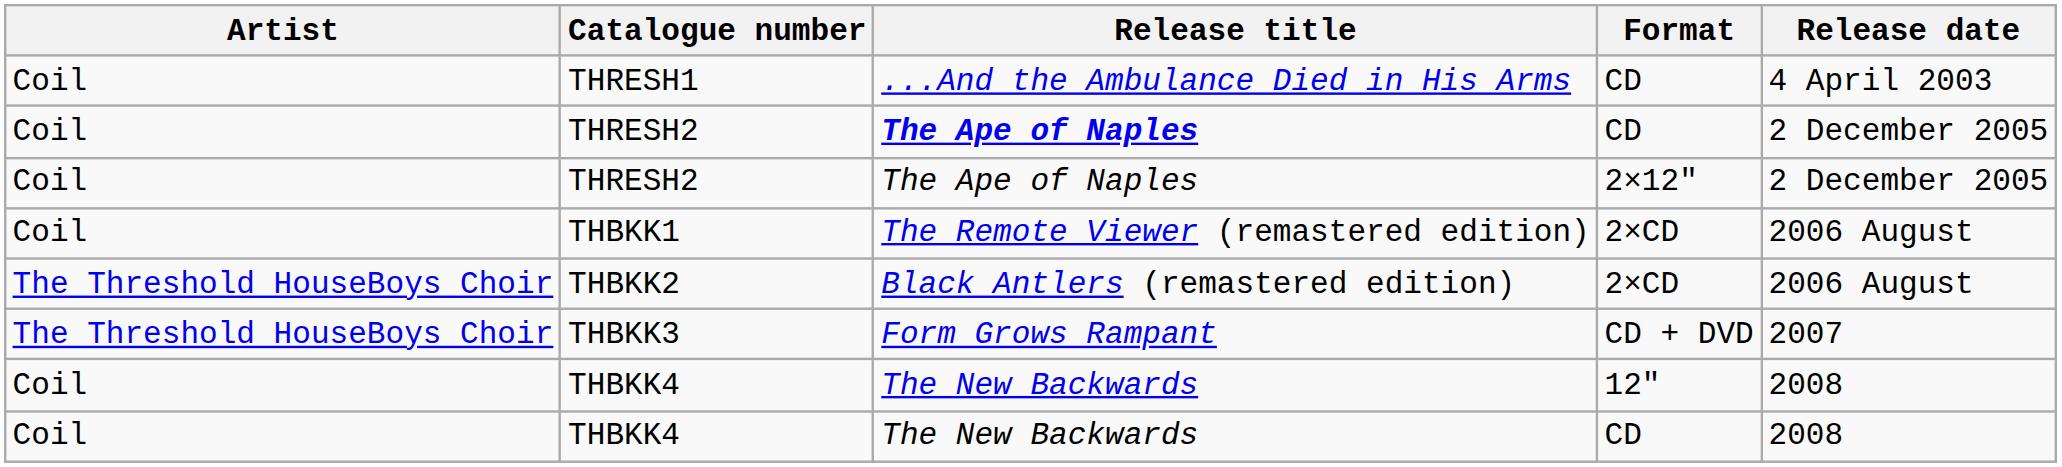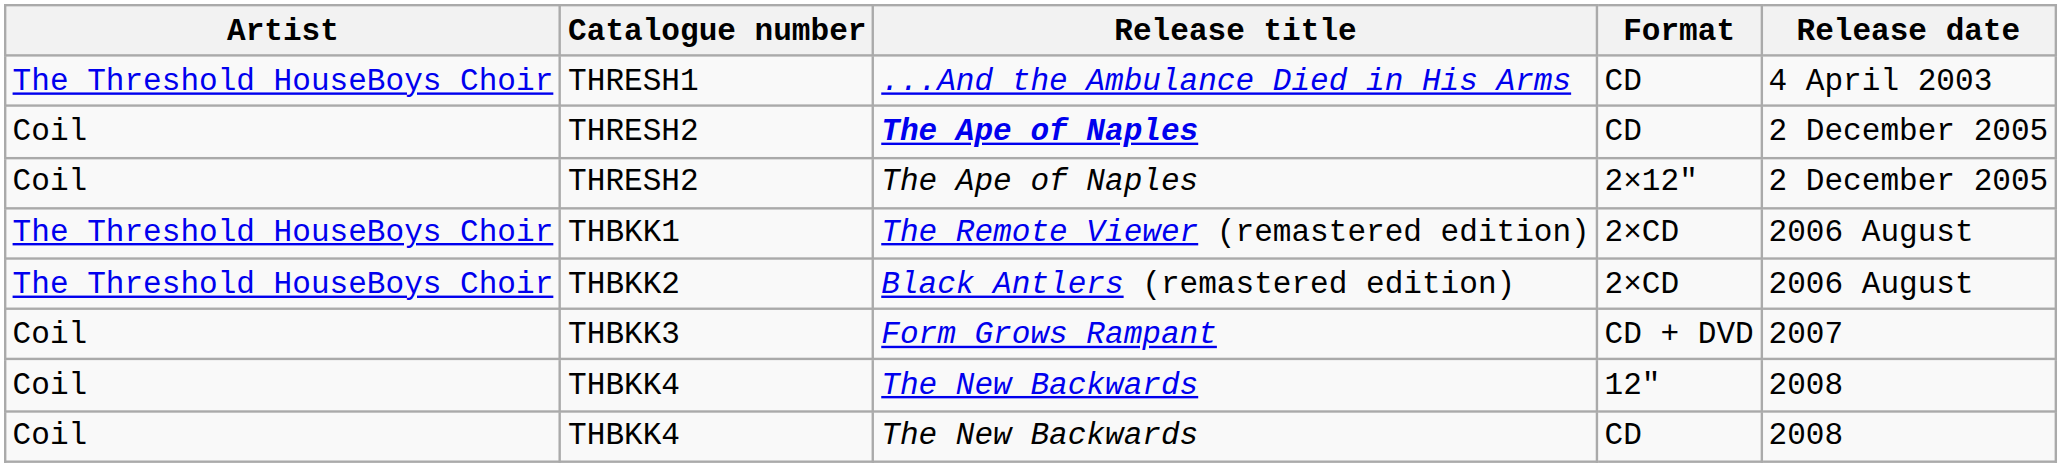 <table class="wikitable">
 <tr>
 <th>Artist</th>
 <th>Catalogue number</th>
 <th>Release title</th>
 <th>Format</th>
 <th>Release date</th>
 </tr>
 <tr>
-<td>Coil</td>
+<td><a href='#'>The Threshold HouseBoys Choir</a></td>
 <td>THRESH1</td>
 <td><em><a href='#'>...And the Ambulance Died in His Arms</a></em></td>
 <td>CD</td>
 <td>4 April 2003</td>
 </tr>
 <tr>
 <td>Coil</td>
 <td>THRESH2</td>
 <td><strong><em><a href='#'>The Ape of Naples</a></em></strong></td>
 <td>CD</td>
 <td>2 December 2005</td>
 </tr>
 <tr>
 <td>Coil</td>
 <td>THRESH2</td>
 <td><em>The Ape of Naples</em></td>
 <td>2×12″</td>
 <td>2 December 2005</td>
 </tr>
 <tr>
-<td>Coil</td>
+<td><a href='#'>The Threshold HouseBoys Choir</a></td>
 <td>THBKK1</td>
 <td><em><a href='#'>The Remote Viewer</a></em> (remastered edition)</td>
 <td>2×CD</td>
 <td>2006 August</td>
 </tr>
 <tr>
 <td><a href='#'>The Threshold HouseBoys Choir</a></td>
 <td>THBKK2</td>
 <td><em><a href='#'>Black Antlers</a></em> (remastered edition)</td>
 <td>2×CD</td>
 <td>2006 August</td>
 </tr>
 <tr>
-<td><a href='#'>The Threshold HouseBoys Choir</a></td>
+<td>Coil</td>
 <td>THBKK3</td>
 <td><em><a href='#'>Form Grows Rampant</a></em></td>
 <td>CD + DVD</td>
 <td>2007</td>
 </tr>
 <tr>
 <td>Coil</td>
 <td>THBKK4</td>
 <td><em><a href='#'>The New Backwards</a></em></td>
 <td>12″</td>
 <td>2008</td>
 </tr>
 <tr>
 <td>Coil</td>
 <td>THBKK4</td>
 <td><em>The New Backwards</em></td>
 <td>CD</td>
 <td>2008</td>
 </tr>
 </table>
